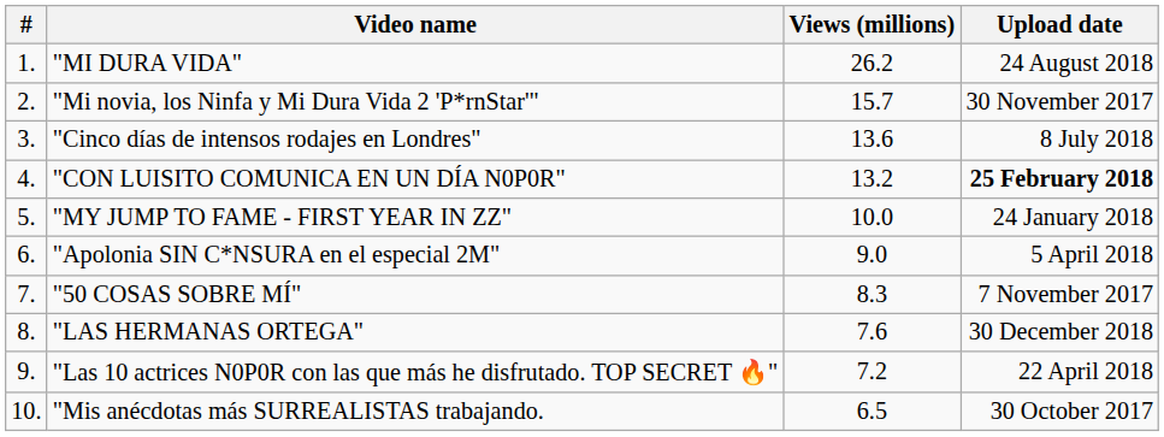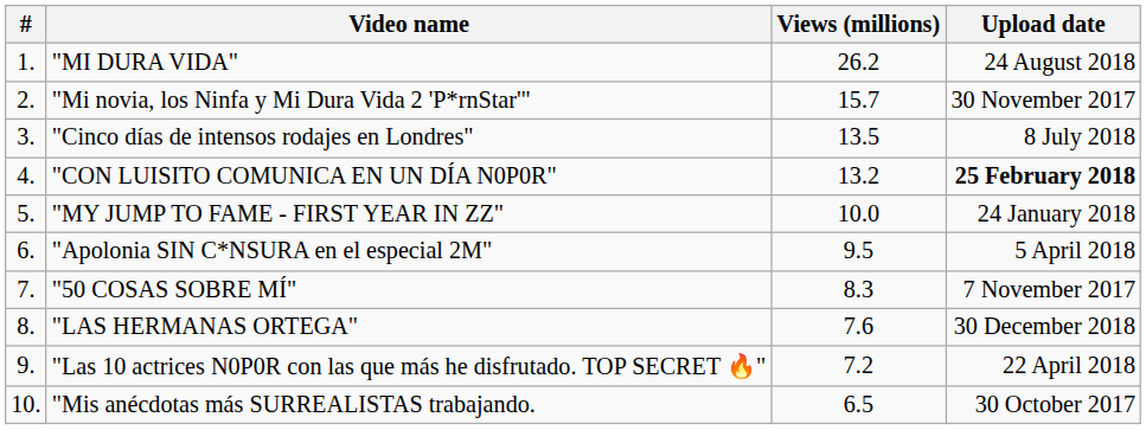 <table class="wikitable sortable">
 <tr>
 <th align="center">#</th>
 <th>Video name</th>
 <th>Views (millions)</th>
 <th align="center" data-sort-type=date>Upload date</th>
 </tr>
 <tr>
 <td align="center">1.</td>
 <td>"MI DURA VIDA"</td>
 <td align="center">26.2</td>
 <td align="right">24 August 2018</td>
 </tr>
 <tr>
 <td align="center">2.</td>
 <td>"Mi novia, los Ninfa y Mi Dura Vida 2 'P*rnStar'"</td>
 <td align="center">15.7</td>
 <td align="right">30 November 2017</td>
 </tr>
 <tr>
 <td align="center">3.</td>
 <td>"Cinco días de intensos rodajes en Londres"</td>
-<td align="center">13.6</td>
+<td align="center">13.5</td>
 <td align="right">8 July 2018</td>
 </tr>
 <tr>
 <td align="center">4.</td>
 <td>"CON LUISITO COMUNICA EN UN DÍA N0P0R"</td>
 <td align="center">13.2</td>
 <td align="right"><strong>25 February 2018</strong></td>
 </tr>
 <tr>
 <td align="center">5.</td>
 <td>"MY JUMP TO FAME - FIRST YEAR IN ZZ"</td>
 <td align="center">10.0</td>
 <td align="right">24 January 2018</td>
 </tr>
 <tr>
 <td align="center">6.</td>
 <td>"Apolonia SIN C*NSURA en el especial 2M"</td>
-<td align="center">9.0</td>
+<td align="center">9.5</td>
 <td align="right">5 April 2018</td>
 </tr>
 <tr>
 <td align="center">7.</td>
 <td>"50 COSAS SOBRE MÍ"</td>
 <td align="center">8.3</td>
 <td align="right">7 November 2017</td>
 </tr>
 <tr>
 <td align="center">8.</td>
 <td>"LAS HERMANAS ORTEGA"</td>
 <td align="center">7.6</td>
 <td align="right">30 December 2018</td>
 </tr>
 <tr>
 <td align="center">9.</td>
 <td>"Las 10 actrices N0P0R con las que más he disfrutado. TOP SECRET 🔥"</td>
 <td align="center">7.2</td>
 <td align="right">22 April 2018</td>
 </tr>
 <tr>
 <td align="center">10.</td>
 <td>"Mis anécdotas más SURREALISTAS trabajando.</td>
 <td align="center">6.5</td>
 <td align="right">30 October 2017</td>
 </tr>
 </table>
